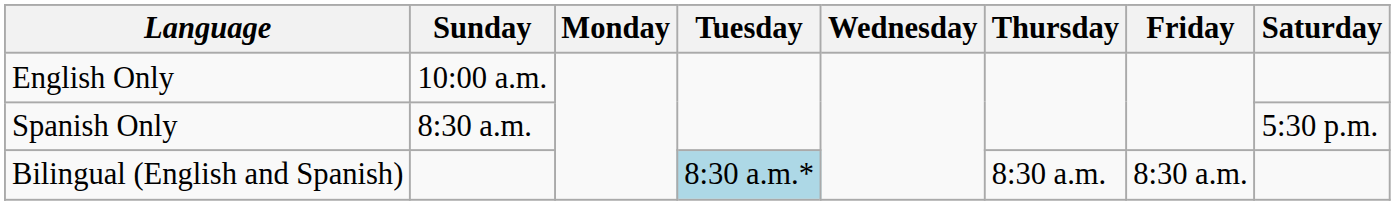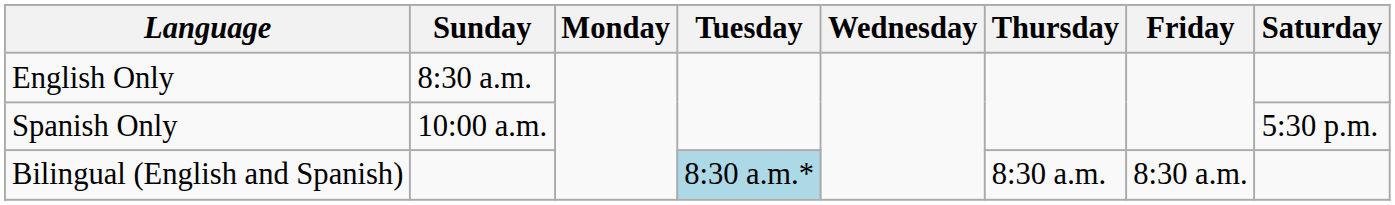 <table class="wikitable">
 <tr>
 <th><em>Language</em></th>
 <th>Sunday</th>
 <th>Monday</th>
 <th>Tuesday</th>
 <th>Wednesday</th>
 <th>Thursday</th>
 <th>Friday</th>
 <th>Saturday</th>
 </tr>
 <tr>
 <td>English Only</td>
-<td>10:00 a.m.</td>
+<td>8:30 a.m.</td>
 <td rowspan="3"></td>
 <td rowspan="2"></td>
 <td rowspan="3"></td>
 <td rowspan="2"></td>
 <td rowspan="2"></td>
 <td></td>
 </tr>
 <tr>
 <td>Spanish Only</td>
-<td>8:30 a.m.</td>
+<td>10:00 a.m.</td>
 <td>5:30 p.m.</td>
 </tr>
 <tr>
 <td>Bilingual (English and Spanish)</td>
 <td></td>
 <td style="background: lightblue;">8:30 a.m.*</td>
 <td>8:30 a.m.</td>
 <td>8:30 a.m.</td>
 <td></td>
 </tr>
 </table>
